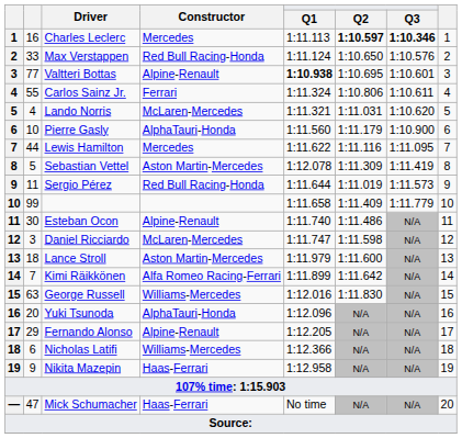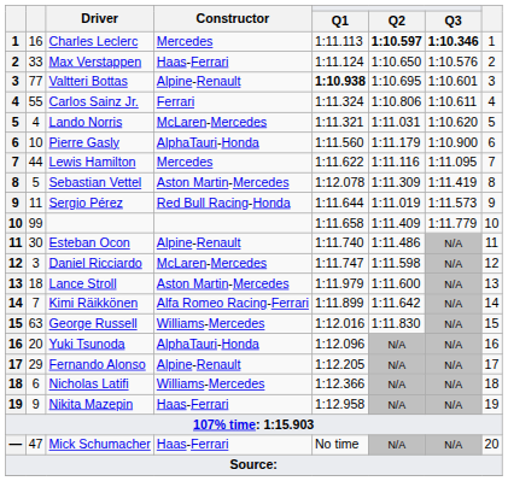 <table class="wikitable sortable" style="font-size: 85%;">
 <tr>
 <th rowspan="2"></th>
 <th rowspan="2"></th>
 <th rowspan="2">Driver</th>
 <th rowspan="2">Constructor</th>
 <th colspan="3" style="background:#eaecf0; text-align:center;"></th>
 <th rowspan="2"></th>
 </tr>
 <tr>
 <th scope="col">Q1</th>
 <th scope="col">Q2</th>
 <th scope="col">Q3</th>
 </tr>
 <tr>
 <th scope="row">1</th>
 <td align="center">16</td>
 <td data-sort-value="lec"> <a href='#'>Charles Leclerc</a></td>
 <td><a href='#'>Mercedes</a></td>
 <td>1:11.113</td>
 <td><strong>1:10.597</strong></td>
 <td><strong>1:10.346</strong></td>
 <td align="center">1</td>
 </tr>
 <tr>
 <th scope="row">2</th>
 <td align="center">33</td>
 <td data-sort-value="ver"> <a href='#'>Max Verstappen</a></td>
-<td><a href='#'>Red Bull Racing</a>-<a href='#'>Honda</a></td>
+<td><a href='#'>Haas</a>-<a href='#'>Ferrari</a></td>
 <td>1:11.124</td>
 <td>1:10.650</td>
 <td>1:10.576</td>
 <td align="center">2</td>
 </tr>
 <tr>
 <th scope="row">3</th>
 <td align="center">77</td>
 <td data-sort-value="bot"> <a href='#'>Valtteri Bottas</a></td>
 <td><a href='#'>Alpine</a>-<a href='#'>Renault</a></td>
 <td><strong>1:10.938</strong></td>
 <td>1:10.695</td>
 <td>1:10.601</td>
 <td align="center">3</td>
 </tr>
 <tr>
 <th scope="row">4</th>
 <td align="center">55</td>
 <td data-sort-value="sai"> <a href='#'>Carlos Sainz Jr.</a></td>
 <td><a href='#'>Ferrari</a></td>
 <td>1:11.324</td>
 <td>1:10.806</td>
 <td>1:10.611</td>
 <td align="center">4</td>
 </tr>
 <tr>
 <th scope="row">5</th>
 <td align="center">4</td>
 <td data-sort-value="nor"> <a href='#'>Lando Norris</a></td>
 <td><a href='#'>McLaren</a>-<a href='#'>Mercedes</a></td>
 <td>1:11.321</td>
 <td>1:11.031</td>
 <td>1:10.620</td>
 <td align="center">5</td>
 </tr>
 <tr>
 <th scope="row">6</th>
 <td align="center">10</td>
 <td data-sort-value="gas"> <a href='#'>Pierre Gasly</a></td>
 <td><a href='#'>AlphaTauri</a>-<a href='#'>Honda</a></td>
 <td>1:11.560</td>
 <td>1:11.179</td>
 <td>1:10.900</td>
 <td align="center">6</td>
 </tr>
 <tr>
 <th scope="row">7</th>
 <td align="center">44</td>
 <td data-sort-value="ham"> <a href='#'>Lewis Hamilton</a></td>
 <td><a href='#'>Mercedes</a></td>
 <td>1:11.622</td>
 <td>1:11.116</td>
 <td>1:11.095</td>
 <td align="center">7</td>
 </tr>
 <tr>
 <th scope="row">8</th>
 <td align="center">5</td>
 <td data-sort-value="vet"> <a href='#'>Sebastian Vettel</a></td>
 <td><a href='#'>Aston Martin</a>-<a href='#'>Mercedes</a></td>
 <td>1:12.078</td>
 <td>1:11.309</td>
 <td>1:11.419</td>
 <td align="center">8</td>
 </tr>
 <tr>
 <th scope="row">9</th>
 <td align="center">11</td>
 <td data-sort-value="per"> <a href='#'>Sergio Pérez</a></td>
 <td><a href='#'>Red Bull Racing</a>-<a href='#'>Honda</a></td>
 <td>1:11.644</td>
 <td>1:11.019</td>
 <td>1:11.573</td>
 <td align="center">9</td>
 </tr>
 <tr>
 <th scope="row">10</th>
 <td align="center">99</td>
 <td data-sort-value="gio"></td>
 <td></td>
 <td>1:11.658</td>
 <td>1:11.409</td>
 <td>1:11.779</td>
 <td align="center">10</td>
 </tr>
 <tr>
 <th scope="row">11</th>
 <td align="center">30</td>
 <td data-sort-value="oco"> <a href='#'>Esteban Ocon</a></td>
 <td><a href='#'>Alpine</a>-<a href='#'>Renault</a></td>
 <td>1:11.740</td>
 <td>1:11.486</td>
 <td style="background: silver" align="center" data-sort-value="11"><small>N/A</small></td>
 <td align="center">11</td>
 </tr>
 <tr>
 <th scope="row">12</th>
 <td align="center">3</td>
 <td data-sort-value="ric"> <a href='#'>Daniel Ricciardo</a></td>
 <td><a href='#'>McLaren</a>-<a href='#'>Mercedes</a></td>
 <td>1:11.747</td>
 <td>1:11.598</td>
 <td style="background: silver" align="center" data-sort-value="12"><small>N/A</small></td>
 <td align="center">12</td>
 </tr>
 <tr>
 <th scope="row">13</th>
 <td align="center">18</td>
 <td data-sort-value="str"> <a href='#'>Lance Stroll</a></td>
 <td><a href='#'>Aston Martin</a>-<a href='#'>Mercedes</a></td>
 <td>1:11.979</td>
 <td>1:11.600</td>
 <td style="background: silver" align="center" data-sort-value="13"><small>N/A</small></td>
 <td align="center">13</td>
 </tr>
 <tr>
 <th scope="row">14</th>
 <td align="center">7</td>
 <td data-sort-value="rai"> <a href='#'>Kimi Räikkönen</a></td>
 <td><a href='#'>Alfa Romeo Racing</a>-<a href='#'>Ferrari</a></td>
 <td>1:11.899</td>
 <td>1:11.642</td>
 <td style="background: silver" align="center" data-sort-value="14"><small>N/A</small></td>
 <td align="center">14</td>
 </tr>
 <tr>
 <th scope="row">15</th>
 <td align="center">63</td>
 <td data-sort-value="rus"> <a href='#'>George Russell</a></td>
 <td><a href='#'>Williams</a>-<a href='#'>Mercedes</a></td>
 <td>1:12.016</td>
 <td>1:11.830</td>
 <td style="background: silver" align="center" data-sort-value="15"><small>N/A</small></td>
 <td align="center">15</td>
 </tr>
 <tr>
 <th scope="row">16</th>
 <td align="center">20</td>
 <td data-sort-value="tsu"> <a href='#'>Yuki Tsunoda</a></td>
 <td><a href='#'>AlphaTauri</a>-<a href='#'>Honda</a></td>
 <td>1:12.096</td>
 <td style="background: silver" align="center" data-sort-value="16"><small>N/A</small></td>
 <td style="background: silver" align="center" data-sort-value="16"><small>N/A</small></td>
 <td align="center">16</td>
 </tr>
 <tr>
 <th scope="row">17</th>
 <td align="center">29</td>
 <td data-sort-value="alo"> <a href='#'>Fernando Alonso</a></td>
 <td><a href='#'>Alpine</a>-<a href='#'>Renault</a></td>
 <td>1:12.205</td>
 <td style="background: silver" align="center" data-sort-value="17"><small>N/A</small></td>
 <td style="background: silver" align="center" data-sort-value="17"><small>N/A</small></td>
 <td align="center">17</td>
 </tr>
 <tr>
 <th scope="row">18</th>
 <td align="center">6</td>
 <td data-sort-value="lat"> <a href='#'>Nicholas Latifi</a></td>
 <td><a href='#'>Williams</a>-<a href='#'>Mercedes</a></td>
 <td>1:12.366</td>
 <td style="background: silver" align="center" data-sort-value="18"><small>N/A</small></td>
 <td style="background: silver" align="center" data-sort-value="18"><small>N/A</small></td>
 <td align="center">18</td>
 </tr>
 <tr>
 <th scope="row">19</th>
 <td align="center">9</td>
 <td data-sort-value="maz"><a href='#'>Nikita Mazepin</a></td>
 <td><a href='#'>Haas</a>-<a href='#'>Ferrari</a></td>
 <td>1:12.958</td>
 <td style="background: silver" align="center" data-sort-value="19"><small>N/A</small></td>
 <td style="background: silver" align="center" data-sort-value="19"><small>N/A</small></td>
 <td align="center">19</td>
 </tr>
 <tr class="sortbottom">
 <td colspan="8" style="background-color:#EAECF0;text-align:center"><strong><a href='#'>107% time</a>: 1:15.903</strong></td>
 </tr>
 <tr>
 <th data-sort-value="20">—</th>
 <td align="center">47</td>
 <td data-sort-value="sch"> <a href='#'>Mick Schumacher</a></td>
 <td><a href='#'>Haas</a>-<a href='#'>Ferrari</a></td>
 <td data-sort-value="2:00" nowrap>No time</td>
 <td style="background: silver" align="center" data-sort-value="20"><small>N/A</small></td>
 <td style="background: silver" align="center" data-sort-value="20"><small>N/A</small></td>
 <td align="center">20</td>
 </tr>
 <tr class="sortbottom">
 <td colspan="8" style="background-color:#EAECF0;text-align:center"><strong>Source:</strong></td>
 </tr>
 <tr>
 </tr>
 </table>
